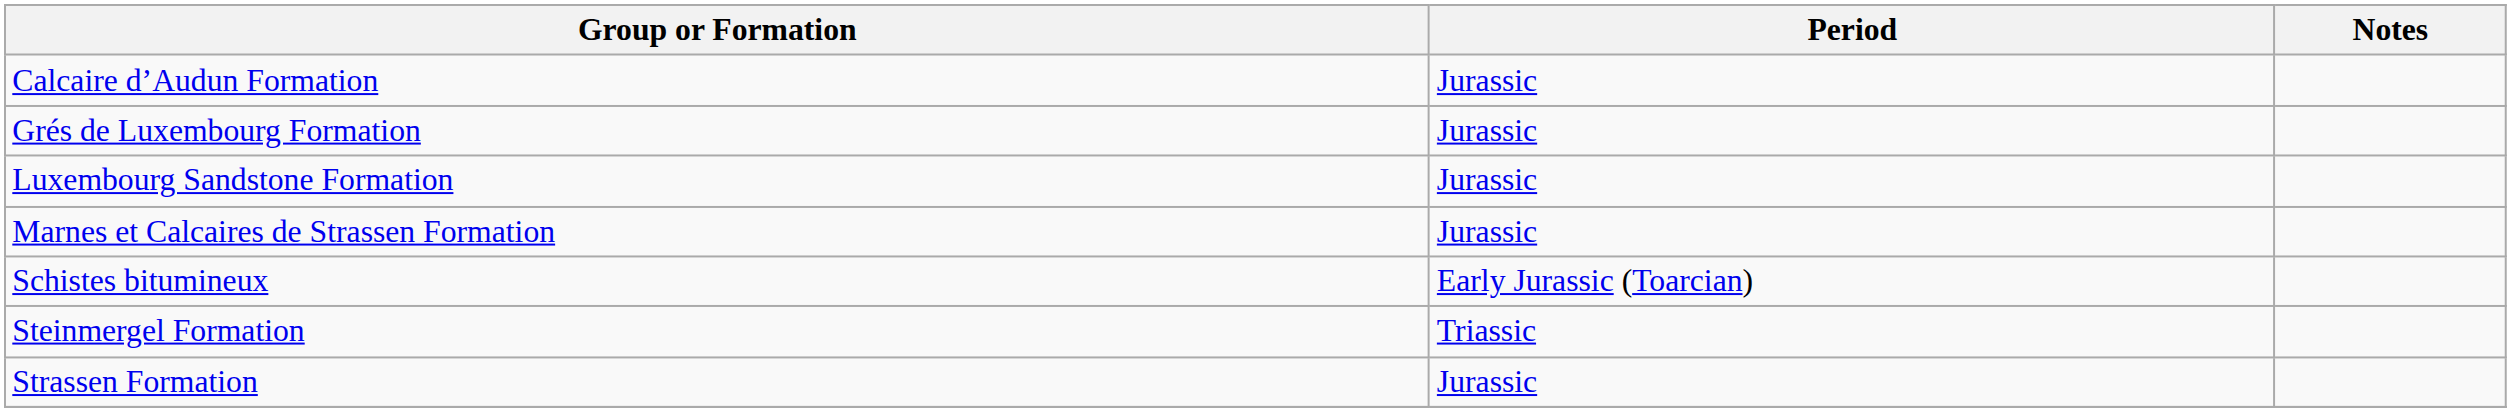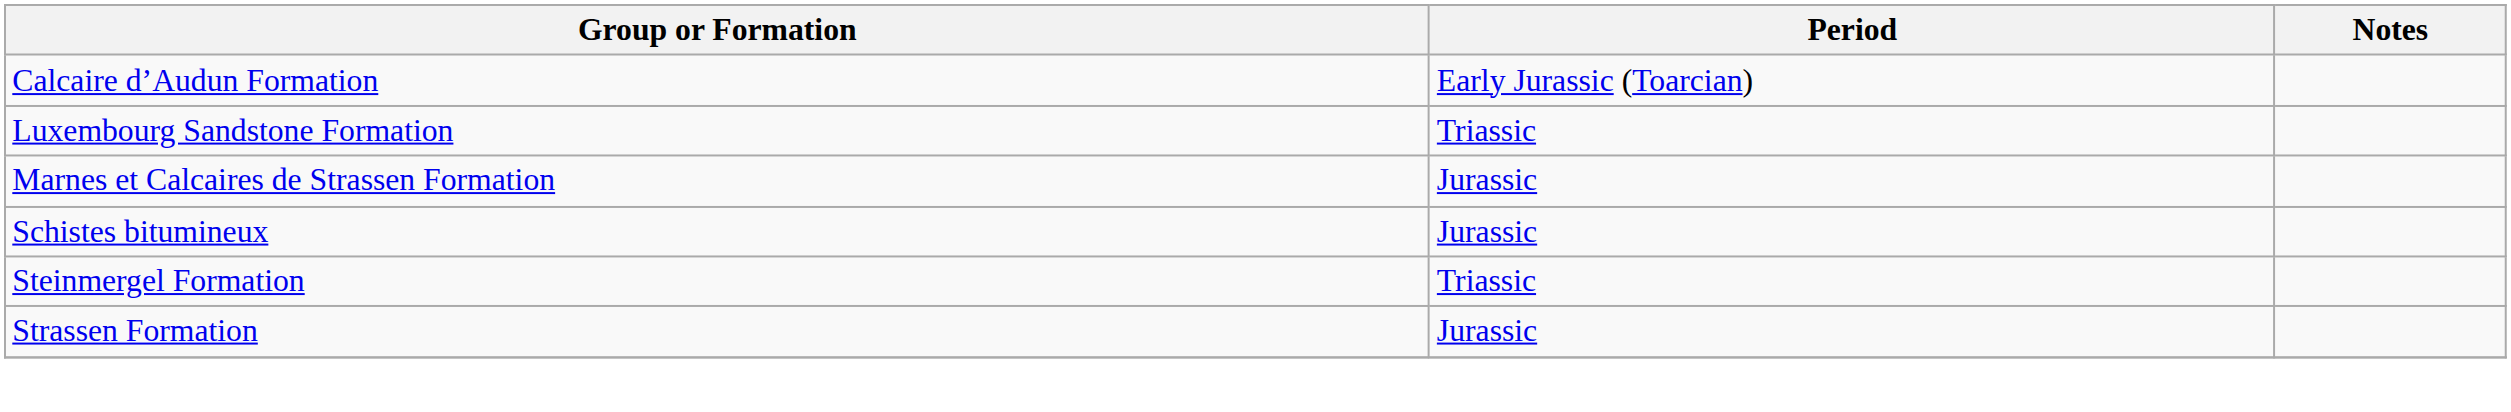 <table class="wikitable sortable" style="width: 100%;">
 <tr>
 <th>Group or Formation</th>
 <th>Period</th>
 <th class="unsortable">Notes</th>
 </tr>
 <tr>
 <td><a href='#'>Calcaire d’Audun Formation</a></td>
-<td><a href='#'>Jurassic</a></td>
-<td></td>
-</tr>
-<tr>
-<td><a href='#'>Grés de Luxembourg Formation</a></td>
-<td><a href='#'>Jurassic</a></td>
+<td><a href='#'>Early Jurassic</a> (<a href='#'>Toarcian</a>)</td>
 <td></td>
 </tr>
 <tr>
 <td><a href='#'>Luxembourg Sandstone Formation</a></td>
-<td><a href='#'>Jurassic</a></td>
+<td><a href='#'>Triassic</a></td>
 <td></td>
 </tr>
 <tr>
 <td><a href='#'>Marnes et Calcaires de Strassen Formation</a></td>
 <td><a href='#'>Jurassic</a></td>
 <td></td>
 </tr>
 <tr>
 <td><a href='#'>Schistes bitumineux</a></td>
-<td><a href='#'>Early Jurassic</a> (<a href='#'>Toarcian</a>)</td>
+<td><a href='#'>Jurassic</a></td>
 <td></td>
 </tr>
 <tr>
 <td><a href='#'>Steinmergel Formation</a></td>
 <td><a href='#'>Triassic</a></td>
 <td></td>
 </tr>
 <tr>
 <td><a href='#'>Strassen Formation</a></td>
 <td><a href='#'>Jurassic</a></td>
 <td></td>
 </tr>
 <tr>
 </tr>
 </table>
